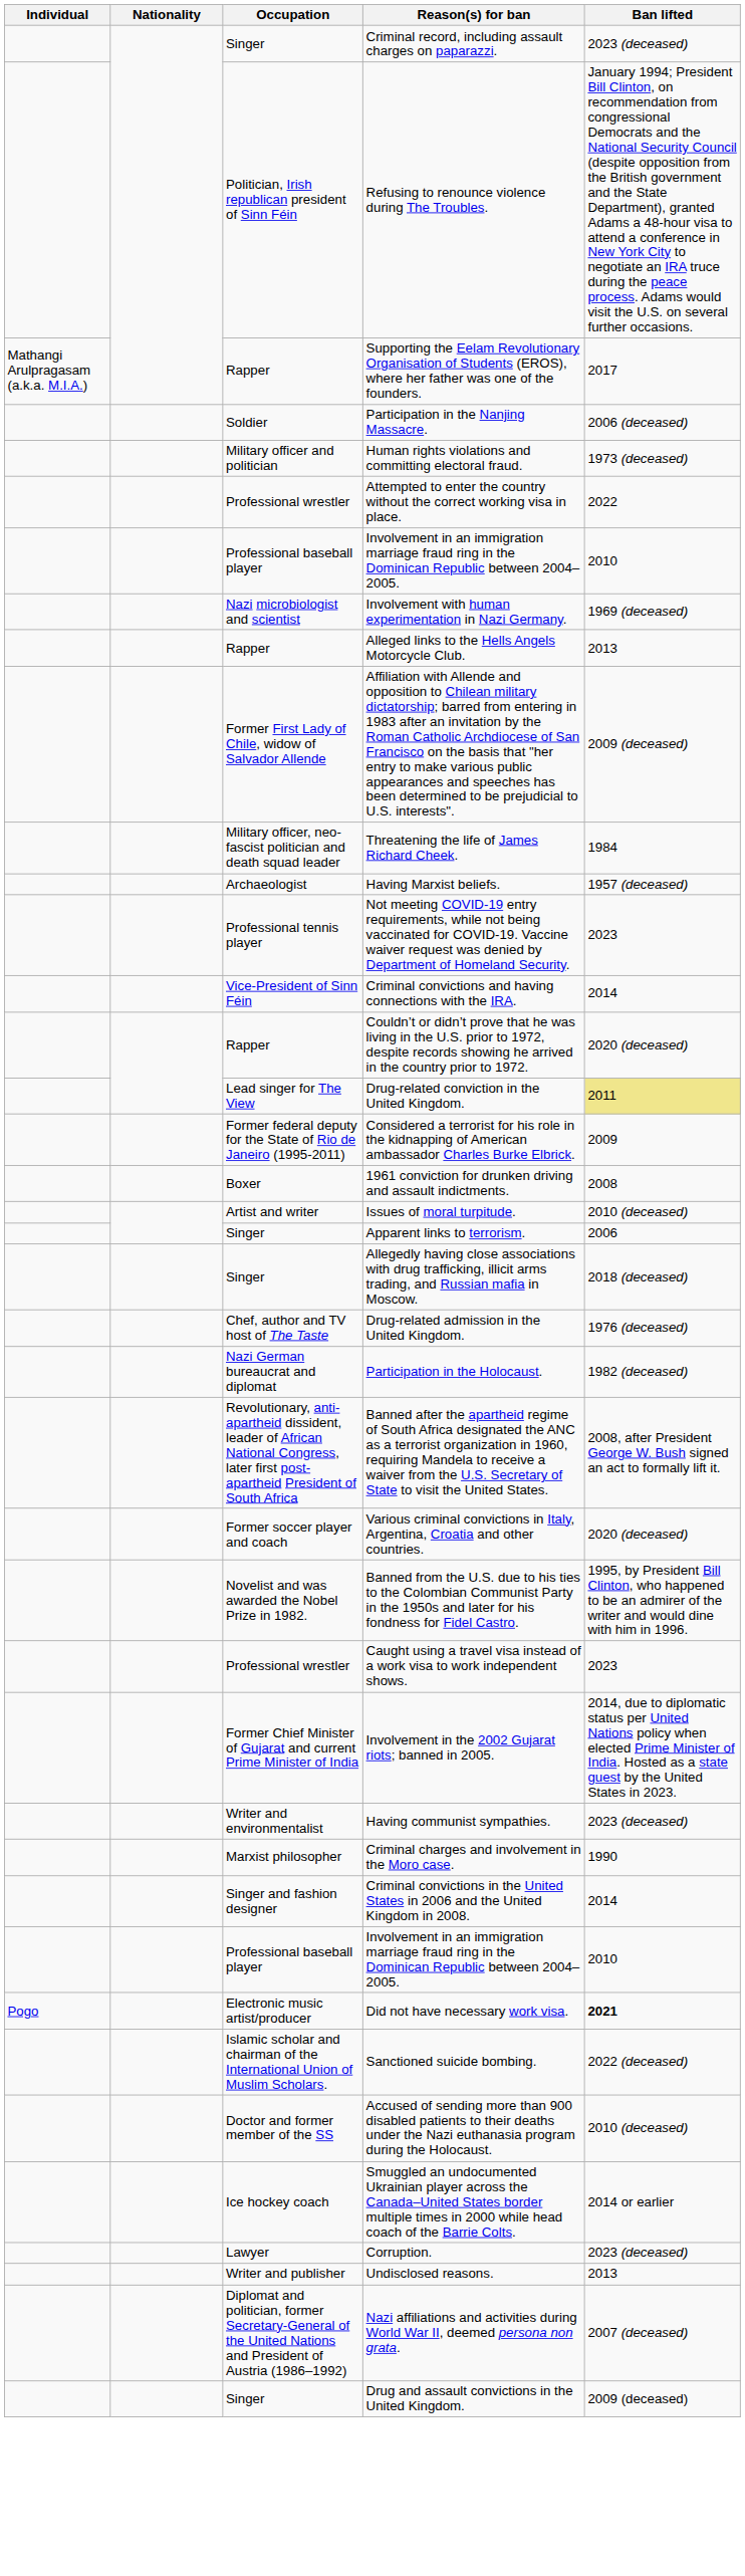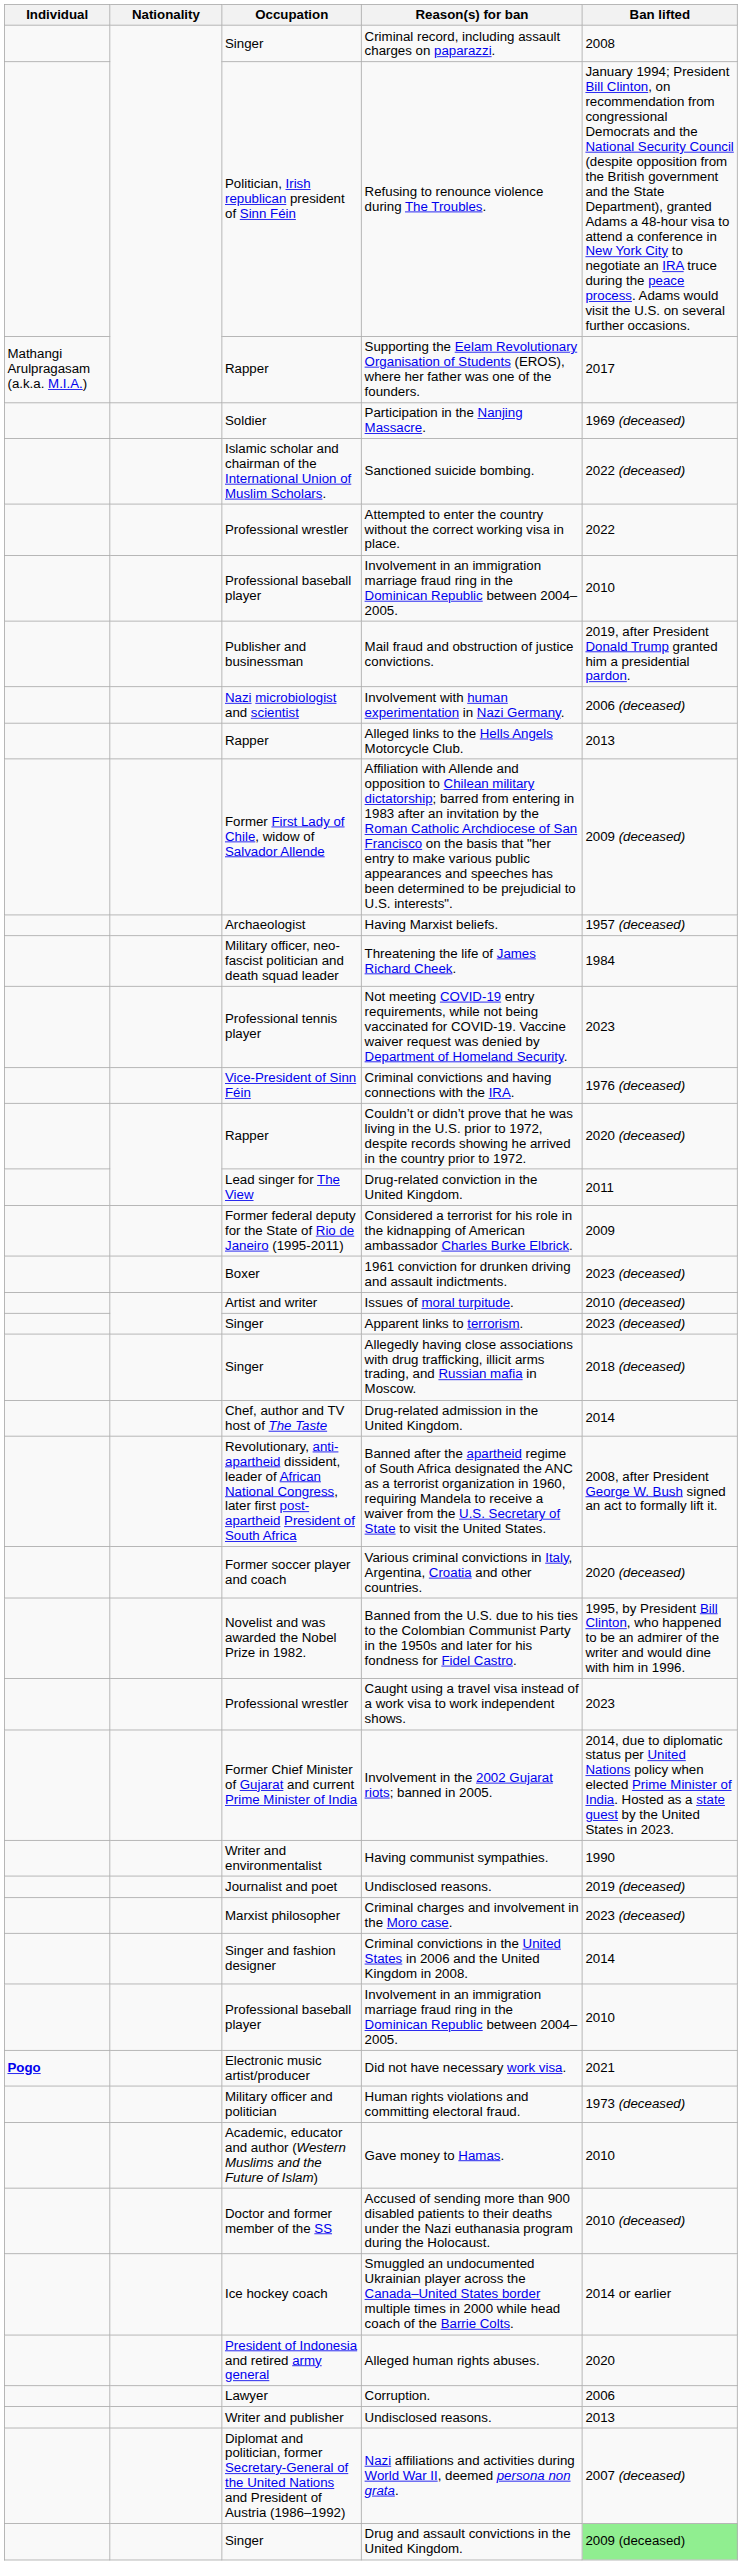 <table class="wikitable sortable" style="margin: 1em auto 1em auto">
 <tr>
 <th width=160>Individual</th>
 <th width=220>Nationality</th>
 <th width=250>Occupation</th>
 <th width=550>Reason(s) for ban</th>
 <th width=300>Ban lifted</th>
 </tr>
 <tr>
 <td></td>
 <td rowspan="3"></td>
 <td>Singer</td>
 <td>Criminal record, including assault charges on <a href='#'>paparazzi</a>.</td>
-<td>2023 <em>(deceased)</em></td>
+<td>2008</td>
 </tr>
 <tr>
 <td></td>
 <td>Politician, <a href='#'>Irish republican</a> president of <a href='#'>Sinn Féin</a></td>
 <td>Refusing to renounce violence during <a href='#'>The Troubles</a>.</td>
 <td>January 1994; President <a href='#'>Bill Clinton</a>, on recommendation from congressional Democrats and the <a href='#'>National Security Council</a> (despite opposition from the British government and the State Department), granted Adams a 48-hour visa to attend a conference in <a href='#'>New York City</a> to negotiate an <a href='#'>IRA</a> truce during the <a href='#'>peace process</a>. Adams would visit the U.S. on several further occasions.</td>
 </tr>
 <tr>
 <td>Mathangi Arulpragasam (a.k.a. <a href='#'>M.I.A.</a>)</td>
 <td>Rapper</td>
 <td>Supporting the <a href='#'>Eelam Revolutionary Organisation of Students</a> (EROS), where her father was one of the founders. </td>
 <td>2017</td>
 </tr>
 <tr>
 <td></td>
 <td></td>
 <td>Soldier</td>
 <td>Participation in the <a href='#'>Nanjing Massacre</a>.</td>
-<td>2006 <em>(deceased)</em></td>
+<td>1969 <em>(deceased)</em></td>
 </tr>
 <tr>
 <td></td>
 <td></td>
-<td>Military officer and politician</td>
-<td>Human rights violations and committing electoral fraud.</td>
-<td>1973 <em>(deceased)</em></td>
+<td>Islamic scholar and chairman of the <a href='#'>International Union of Muslim Scholars</a>.</td>
+<td>Sanctioned suicide bombing.</td>
+<td>2022 <em>(deceased)</em></td>
 </tr>
 <tr>
 <td></td>
 <td></td>
 <td>Professional wrestler</td>
 <td>Attempted to enter the country without the correct working visa in place.</td>
 <td>2022</td>
 </tr>
 <tr>
 <td></td>
 <td></td>
 <td>Professional baseball player</td>
 <td>Involvement in an immigration marriage fraud ring in the <a href='#'>Dominican Republic</a> between 2004–2005.</td>
 <td>2010</td>
 </tr>
 <tr>
 <td></td>
+<td><br></td>
+<td>Publisher and businessman</td>
+<td>Mail fraud and obstruction of justice convictions.</td>
+<td>2019, after President <a href='#'>Donald Trump</a> granted him a presidential <a href='#'>pardon</a>.</td>
+</tr>
+<tr>
+<td></td>
 <td></td>
 <td><a href='#'>Nazi</a> <a href='#'>microbiologist</a> and <a href='#'>scientist</a></td>
 <td>Involvement with <a href='#'>human experimentation</a> in <a href='#'>Nazi Germany</a>.</td>
-<td>1969 <em>(deceased)</em></td>
+<td>2006 <em>(deceased)</em></td>
 </tr>
 <tr>
 <td></td>
 <td></td>
 <td>Rapper</td>
 <td>Alleged links to the <a href='#'>Hells Angels</a> Motorcycle Club.</td>
 <td>2013</td>
 </tr>
 <tr>
 <td></td>
 <td></td>
 <td>Former <a href='#'>First Lady of Chile</a>, widow of <a href='#'>Salvador Allende</a></td>
 <td>Affiliation with Allende and opposition to <a href='#'>Chilean military dictatorship</a>; barred from entering in 1983 after an invitation by the <a href='#'>Roman Catholic Archdiocese of San Francisco</a> on the basis that "her entry to make various public appearances and speeches has been determined to be prejudicial to U.S. interests".</td>
 <td>2009 <em>(deceased)</em></td>
 </tr>
 <tr>
 <td></td>
 <td></td>
-<td>Military officer, neo-fascist politician and death squad leader</td>
-<td>Threatening the life of <a href='#'>James Richard Cheek</a>.</td>
-<td>1984</td>
+<td>Archaeologist</td>
+<td>Having Marxist beliefs.</td>
+<td>1957 <em>(deceased)</em></td>
 </tr>
 <tr>
 <td></td>
 <td></td>
-<td>Archaeologist</td>
-<td>Having Marxist beliefs.</td>
-<td>1957 <em>(deceased)</em></td>
+<td>Military officer, neo-fascist politician and death squad leader</td>
+<td>Threatening the life of <a href='#'>James Richard Cheek</a>.</td>
+<td>1984</td>
 </tr>
 <tr>
 <td></td>
 <td></td>
 <td>Professional tennis player</td>
 <td>Not meeting <a href='#'>COVID-19</a> entry requirements, while not being vaccinated for COVID-19. Vaccine waiver request was denied by <a href='#'>Department of Homeland Security</a>.</td>
 <td>2023</td>
 </tr>
 <tr>
 <td></td>
 <td></td>
 <td><a href='#'>Vice-President of Sinn Féin</a></td>
 <td>Criminal convictions and having connections with the <a href='#'>IRA</a>.</td>
-<td>2014</td>
+<td>1976 <em>(deceased)</em></td>
 </tr>
 <tr>
 <td></td>
 <td rowspan="2"></td>
 <td>Rapper</td>
 <td>Couldn’t or didn’t prove that he was living in the U.S. prior to 1972, despite records showing he arrived in the country prior to 1972.</td>
 <td>2020 <em>(deceased)</em></td>
 </tr>
 <tr>
 <td></td>
 <td>Lead singer for <a href='#'>The View</a></td>
 <td>Drug-related conviction in the United Kingdom.</td>
-<td style="background: khaki;">2011</td>
+<td>2011</td>
 </tr>
 <tr>
 <td></td>
 <td></td>
 <td>Former federal deputy for the State of <a href='#'>Rio de Janeiro</a> (1995-2011)</td>
 <td>Considered a terrorist for his role in the kidnapping of American ambassador <a href='#'>Charles Burke Elbrick</a>.</td>
 <td>2009</td>
 </tr>
 <tr>
 <td></td>
 <td></td>
 <td>Boxer</td>
 <td>1961 conviction for drunken driving and assault indictments.</td>
-<td>2008</td>
+<td>2023 <em>(deceased)</em></td>
 </tr>
 <tr>
 <td></td>
 <td rowspan="2"></td>
 <td>Artist and writer</td>
 <td>Issues of <a href='#'>moral turpitude</a>.</td>
 <td>2010 <em>(deceased)</em></td>
 </tr>
 <tr>
 <td></td>
 <td>Singer</td>
 <td>Apparent links to <a href='#'>terrorism</a>.</td>
-<td>2006</td>
+<td>2023 <em>(deceased)</em></td>
 </tr>
 <tr>
 <td></td>
 <td></td>
 <td>Singer</td>
 <td>Allegedly having close associations with drug trafficking, illicit arms trading, and <a href='#'>Russian mafia</a> in Moscow.</td>
 <td>2018 <em>(deceased)</em></td>
 </tr>
 <tr>
 <td></td>
 <td></td>
 <td>Chef, author and TV host of <em><a href='#'>The Taste</a></em></td>
 <td>Drug-related admission in the United Kingdom.</td>
-<td>1976 <em>(deceased)</em></td>
-</tr>
-<tr>
-<td></td>
-<td></td>
-<td><a href='#'>Nazi German</a> bureaucrat and diplomat</td>
-<td><a href='#'>Participation in the Holocaust</a>.</td>
-<td>1982 <em>(deceased)</em></td>
+<td>2014</td>
 </tr>
 <tr>
 <td></td>
 <td></td>
 <td>Revolutionary, <a href='#'>anti-apartheid</a> dissident, leader of <a href='#'>African National Congress</a>, later first <a href='#'>post-apartheid</a> <a href='#'>President of South Africa</a></td>
 <td>Banned after the <a href='#'>apartheid</a> regime of South Africa designated the ANC as a terrorist organization in 1960, requiring Mandela to receive a waiver from the <a href='#'>U.S. Secretary of State</a> to visit the United States.</td>
 <td>2008, after President <a href='#'>George W. Bush</a> signed an act to formally lift it.</td>
 </tr>
 <tr>
 <td></td>
 <td></td>
 <td>Former soccer player and coach</td>
 <td>Various criminal convictions in <a href='#'>Italy</a>, Argentina, <a href='#'>Croatia</a> and other countries.</td>
 <td>2020 <em>(deceased)</em></td>
 </tr>
 <tr>
 <td></td>
 <td></td>
 <td>Novelist and was awarded the Nobel Prize in 1982.</td>
 <td>Banned from the U.S. due to his ties to the Colombian Communist Party in the 1950s and later for his fondness for <a href='#'>Fidel Castro</a>.</td>
 <td>1995, by President <a href='#'>Bill Clinton</a>, who happened to be an admirer of the writer and would dine with him in 1996.</td>
 </tr>
 <tr>
 <td></td>
 <td></td>
 <td>Professional wrestler</td>
 <td>Caught using a travel visa instead of a work visa to work independent shows.</td>
 <td>2023</td>
 </tr>
 <tr>
 <td></td>
 <td></td>
 <td>Former Chief Minister of <a href='#'>Gujarat</a> and current <a href='#'>Prime Minister of India</a></td>
 <td>Involvement in the <a href='#'>2002 Gujarat riots</a>; banned in 2005.</td>
 <td>2014, due to diplomatic status per <a href='#'>United Nations</a> policy when elected <a href='#'>Prime Minister of India</a>. Hosted as a <a href='#'>state guest</a> by the United States in 2023.</td>
 </tr>
 <tr>
 <td></td>
 <td></td>
 <td>Writer and environmentalist</td>
 <td>Having communist sympathies.</td>
-<td>2023 <em>(deceased)</em></td>
+<td>1990</td>
+</tr>
+<tr>
+<td></td>
+<td></td>
+<td>Journalist and poet</td>
+<td>Undisclosed reasons.</td>
+<td>2019 <em>(deceased)</em></td>
 </tr>
 <tr>
 <td></td>
 <td></td>
 <td>Marxist philosopher</td>
 <td>Criminal charges and involvement in the <a href='#'>Moro case</a>.</td>
-<td>1990</td>
+<td>2023 <em>(deceased)</em></td>
 </tr>
 <tr>
 <td></td>
 <td></td>
 <td>Singer and fashion designer</td>
 <td>Criminal convictions in the <a href='#'>United States</a> in 2006 and the United Kingdom in 2008.</td>
 <td>2014</td>
 </tr>
 <tr>
 <td></td>
 <td></td>
 <td>Professional baseball player</td>
 <td>Involvement in an immigration marriage fraud ring in the <a href='#'>Dominican Republic</a> between 2004–2005.</td>
 <td>2010</td>
 </tr>
 <tr>
-<td><a href='#'>Pogo</a></td>
+<td><strong><a href='#'>Pogo</a></strong></td>
 <td></td>
 <td>Electronic music artist/producer</td>
 <td>Did not have necessary <a href='#'>work visa</a>.</td>
-<td><strong>2021</strong></td>
+<td>2021</td>
 </tr>
 <tr>
 <td></td>
 <td></td>
-<td>Islamic scholar and chairman of the <a href='#'>International Union of Muslim Scholars</a>.</td>
-<td>Sanctioned suicide bombing.</td>
-<td>2022 <em>(deceased)</em></td>
+<td>Military officer and politician</td>
+<td>Human rights violations and committing electoral fraud.</td>
+<td>1973 <em>(deceased)</em></td>
+</tr>
+<tr>
+<td></td>
+<td></td>
+<td>Academic, educator and author (<em>Western Muslims and the Future of Islam</em>)</td>
+<td>Gave money to <a href='#'>Hamas</a>.</td>
+<td>2010</td>
 </tr>
 <tr>
 <td></td>
 <td></td>
 <td>Doctor and former member of the <a href='#'>SS</a></td>
 <td>Accused of sending more than 900 disabled patients to their deaths under the Nazi euthanasia program during the Holocaust.</td>
 <td>2010 <em>(deceased)</em></td>
 </tr>
 <tr>
 <td></td>
 <td></td>
 <td>Ice hockey coach</td>
 <td>Smuggled an undocumented Ukrainian player across the <a href='#'>Canada–United States border</a> multiple times in 2000 while head coach of the <a href='#'>Barrie Colts</a>.</td>
 <td>2014 or earlier</td>
 </tr>
 <tr>
 <td></td>
 <td></td>
+<td><a href='#'>President of Indonesia</a> and retired <a href='#'>army</a> <a href='#'>general</a></td>
+<td>Alleged human rights abuses.</td>
+<td>2020</td>
+</tr>
+<tr>
+<td></td>
+<td></td>
 <td>Lawyer</td>
 <td>Corruption.</td>
-<td>2023 <em>(deceased)</em></td>
+<td>2006</td>
 </tr>
 <tr>
 <td></td>
 <td><br></td>
 <td>Writer and publisher</td>
 <td>Undisclosed reasons.</td>
 <td>2013</td>
 </tr>
 <tr>
 <td></td>
 <td></td>
 <td>Diplomat and politician, former <a href='#'>Secretary-General of the United Nations</a> and President of Austria (1986–1992)</td>
 <td><a href='#'>Nazi</a> affiliations and activities during <a href='#'>World War II</a>, deemed <em><a href='#'>persona non grata</a></em>.</td>
 <td>2007 <em>(deceased)</em></td>
 </tr>
 <tr>
 <td></td>
 <td></td>
 <td>Singer</td>
 <td>Drug and assault convictions in the United Kingdom.</td>
-<td>2009 (deceased)</td>
+<td style="background: lightgreen;">2009 (deceased)</td>
 </tr>
 </table>
